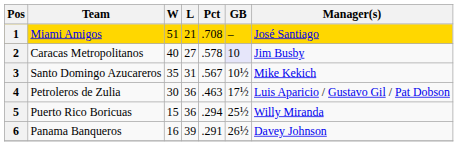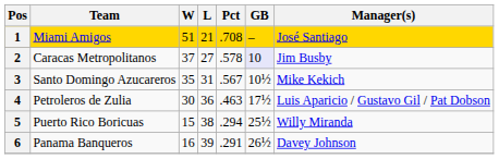 <table class="wikitable" style="text-align:left; font-size: 95%;">
 <tr>
 <th>Pos</th>
 <th>Team</th>
 <th>W</th>
 <th>L</th>
 <th>Pct</th>
 <th>GB</th>
 <th>Manager(s)</th>
 </tr>
 <tr style="background-color:gold;">
 <th>1</th>
 <td><a href='#'>Miami Amigos</a></td>
 <td>51</td>
 <td>21</td>
 <td>.708</td>
 <td>–</td>
 <td><a href='#'>José Santiago</a></td>
 </tr>
 <tr>
 <th>2</th>
 <td>Caracas Metropolitanos</td>
-<td>40</td>
+<td>37</td>
 <td>27</td>
 <td>.578</td>
 <td style="background: lavender;">10</td>
 <td><a href='#'>Jim Busby</a></td>
 </tr>
 <tr>
 <th>3</th>
 <td>Santo Domingo Azucareros</td>
 <td>35</td>
 <td>31</td>
 <td>.567</td>
 <td>10½</td>
 <td><a href='#'>Mike Kekich</a></td>
 </tr>
 <tr>
 <th>4</th>
 <td>Petroleros de Zulia</td>
 <td>30</td>
 <td>36</td>
 <td>.463</td>
 <td>17½</td>
 <td><a href='#'>Luis Aparicio</a> / <a href='#'>Gustavo Gil</a> / <a href='#'>Pat Dobson</a></td>
 </tr>
 <tr>
 <th>5</th>
 <td>Puerto Rico Boricuas</td>
 <td>15</td>
-<td>36</td>
+<td>38</td>
 <td>.294</td>
 <td>25½</td>
 <td><a href='#'>Willy Miranda</a></td>
 </tr>
 <tr>
 <th>6</th>
 <td>Panama Banqueros</td>
 <td>16</td>
 <td>39</td>
 <td>.291</td>
 <td>26½</td>
 <td><a href='#'>Davey Johnson</a></td>
 </tr>
 <tr>
 </tr>
 </table>
